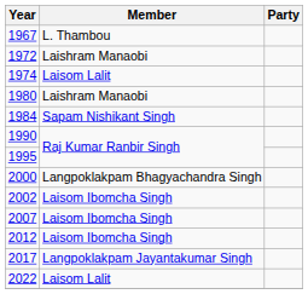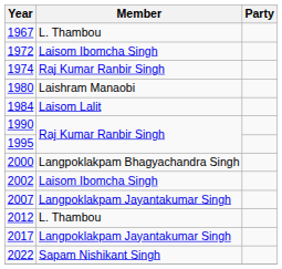 <table class="wikitable sortable">
 <tr>
 <th>Year</th>
 <th>Member</th>
 <th colspan="2">Party</th>
 </tr>
 <tr>
 <td><a href='#'>1967</a></td>
 <td>L. Thambou</td>
 <td></td>
 </tr>
 <tr>
 <td><a href='#'>1972</a></td>
-<td>Laishram Manaobi</td>
+<td><a href='#'>Laisom Ibomcha Singh</a></td>
 <td></td>
 </tr>
 <tr>
 <td><a href='#'>1974</a></td>
-<td><a href='#'>Laisom Lalit</a></td>
+<td><a href='#'>Raj Kumar Ranbir Singh</a></td>
 <td></td>
 </tr>
 <tr>
 <td><a href='#'>1980</a></td>
 <td>Laishram Manaobi</td>
 </tr>
 <tr>
 <td><a href='#'>1984</a></td>
-<td><a href='#'>Sapam Nishikant Singh</a></td>
+<td><a href='#'>Laisom Lalit</a></td>
 <td></td>
 </tr>
 <tr>
 <td><a href='#'>1990</a></td>
 <td rowspan="2"><a href='#'>Raj Kumar Ranbir Singh</a></td>
 <td></td>
 </tr>
 <tr>
 <td><a href='#'>1995</a></td>
 </tr>
 <tr>
 <td><a href='#'>2000</a></td>
 <td>Langpoklakpam Bhagyachandra Singh</td>
 <td></td>
 </tr>
 <tr>
 <td><a href='#'>2002</a></td>
 <td><a href='#'>Laisom Ibomcha Singh</a></td>
 </tr>
 <tr>
 <td><a href='#'>2007</a></td>
-<td><a href='#'>Laisom Ibomcha Singh</a></td>
+<td><a href='#'>Langpoklakpam Jayantakumar Singh</a></td>
 <td></td>
 </tr>
 <tr>
 <td><a href='#'>2012</a></td>
-<td><a href='#'>Laisom Ibomcha Singh</a></td>
+<td>L. Thambou</td>
 <td></td>
 </tr>
 <tr>
 <td><a href='#'>2017</a></td>
 <td><a href='#'>Langpoklakpam Jayantakumar Singh</a></td>
 <td></td>
 </tr>
 <tr>
 <td><a href='#'>2022</a></td>
-<td><a href='#'>Laisom Lalit</a></td>
+<td><a href='#'>Sapam Nishikant Singh</a></td>
 <td></td>
 </tr>
 <tr>
 </tr>
 </table>
